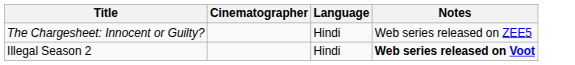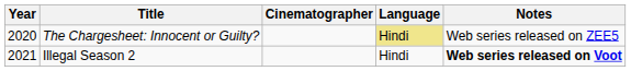 <table class="wikitable">
 <tr>
+<th>Year</th>
 <th>Title</th>
 <th>Cinematographer</th>
 <th>Language</th>
 <th>Notes</th>
 </tr>
 <tr>
+<td>2020</td>
 <td><em>The Chargesheet: Innocent or Guilty?</em></td>
 <td></td>
-<td>Hindi</td>
+<td style="background: khaki;">Hindi</td>
 <td>Web series released on <a href='#'>ZEE5</a></td>
 </tr>
 <tr>
+<td>2021</td>
 <td>Illegal Season 2</td>
 <td></td>
 <td>Hindi</td>
 <td><strong>Web series released on <a href='#'>Voot</a></strong></td>
 </tr>
 </table>
